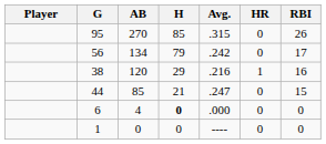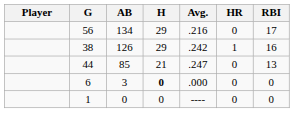 <table class="wikitable sortable">
 <tr>
 <th bgcolor="#DDDDFF" width="16%">Player</th>
 <th bgcolor="#DDDDFF" width="9%">G</th>
 <th bgcolor="#DDDDFF" width="9%">AB</th>
 <th bgcolor="#DDDDFF" width="9%">H</th>
 <th bgcolor="#DDDDFF" width="9%">Avg.</th>
 <th bgcolor="#DDDDFF" width="9%">HR</th>
 <th bgcolor="#DDDDFF" width="9%">RBI</th>
 </tr>
 <tr align="center">
 <td></td>
-<td>95</td>
-<td>270</td>
-<td>85</td>
-<td>.315</td>
-<td>0</td>
-<td>26</td>
-</tr>
-<tr align="center">
-<td></td>
 <td>56</td>
 <td>134</td>
-<td>79</td>
-<td>.242</td>
+<td>29</td>
+<td>.216</td>
 <td>0</td>
 <td>17</td>
 </tr>
 <tr align="center">
 <td></td>
 <td>38</td>
-<td>120</td>
+<td>126</td>
 <td>29</td>
-<td>.216</td>
+<td>.242</td>
 <td>1</td>
 <td>16</td>
 </tr>
 <tr align="center">
 <td></td>
 <td>44</td>
 <td>85</td>
 <td>21</td>
 <td>.247</td>
 <td>0</td>
-<td>15</td>
+<td>13</td>
 </tr>
 <tr align="center">
 <td></td>
 <td>6</td>
-<td>4</td>
+<td>3</td>
 <td><strong>0</strong></td>
 <td>.000</td>
 <td>0</td>
 <td>0</td>
 </tr>
 <tr align="center">
 <td></td>
 <td>1</td>
 <td>0</td>
 <td>0</td>
 <td>----</td>
 <td>0</td>
 <td>0</td>
 </tr>
 </table>
